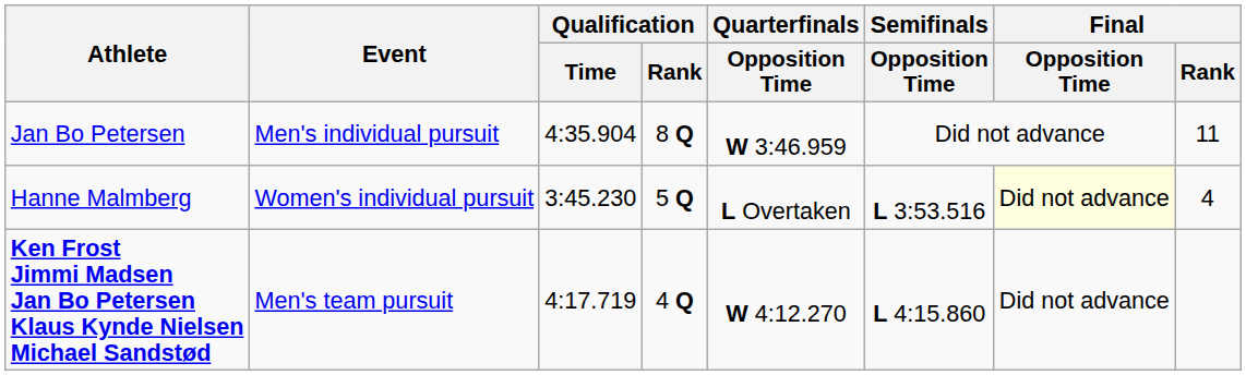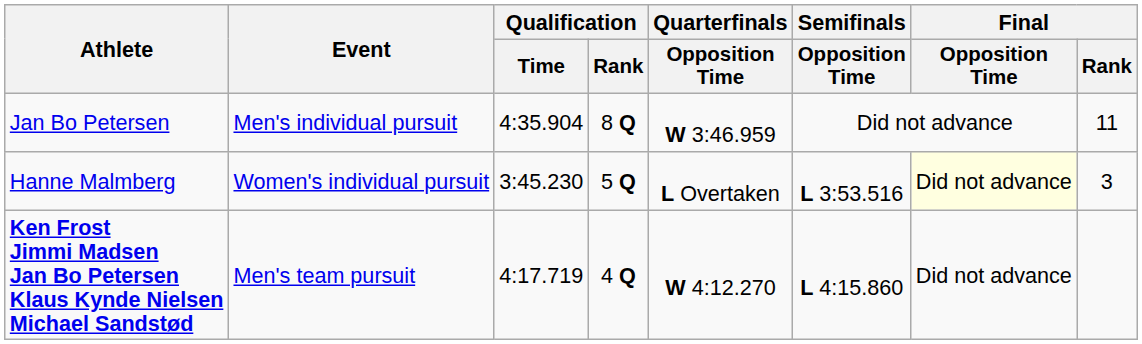 <table class="wikitable" style="font-size:90%">
 <tr>
 <th rowspan=2>Athlete</th>
 <th rowspan=2>Event</th>
 <th colspan=2>Qualification</th>
 <th>Quarterfinals</th>
 <th>Semifinals</th>
 <th colspan=2>Final</th>
 </tr>
 <tr style="font-size:95%">
 <th>Time</th>
 <th>Rank</th>
 <th>Opposition<br>Time</th>
 <th>Opposition<br>Time</th>
 <th>Opposition<br>Time</th>
 <th>Rank</th>
 </tr>
 <tr align=center>
 <td align=left><a href='#'>Jan Bo Petersen</a></td>
 <td align=left><a href='#'>Men's individual pursuit</a></td>
 <td>4:35.904</td>
 <td>8 <strong>Q</strong></td>
 <td><br><strong>W</strong> 3:46.959</td>
 <td colspan=2>Did not advance</td>
 <td>11</td>
 </tr>
 <tr align=center>
 <td align=left><a href='#'>Hanne Malmberg</a></td>
 <td align=left><a href='#'>Women's individual pursuit</a></td>
 <td>3:45.230</td>
 <td>5 <strong>Q</strong></td>
 <td><br><strong>L</strong> Overtaken</td>
 <td><br><strong>L</strong> 3:53.516</td>
 <td style="background: lightyellow;">Did not advance</td>
-<td>4</td>
+<td>3</td>
 </tr>
 <tr align=center>
 <td align=left><strong><a href='#'>Ken Frost</a><br><a href='#'>Jimmi Madsen</a><br><a href='#'>Jan Bo Petersen</a><br><a href='#'>Klaus Kynde Nielsen</a><br><a href='#'>Michael Sandstød</a></strong></td>
 <td align=left><a href='#'>Men's team pursuit</a></td>
 <td>4:17.719</td>
 <td>4 <strong>Q</strong></td>
 <td><br><strong>W</strong> 4:12.270</td>
 <td><br><strong>L</strong> 4:15.860</td>
 <td>Did not advance</td>
 <td></td>
 </tr>
 </table>
